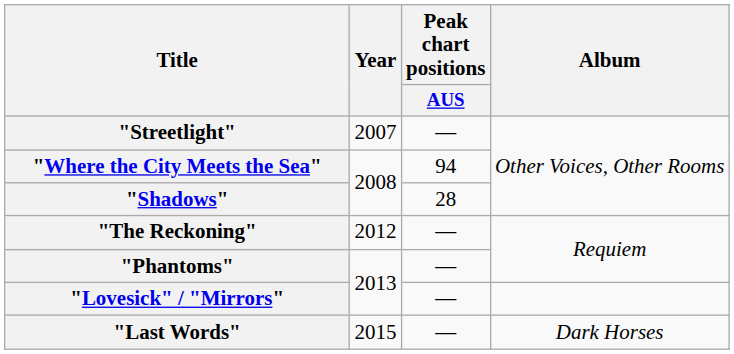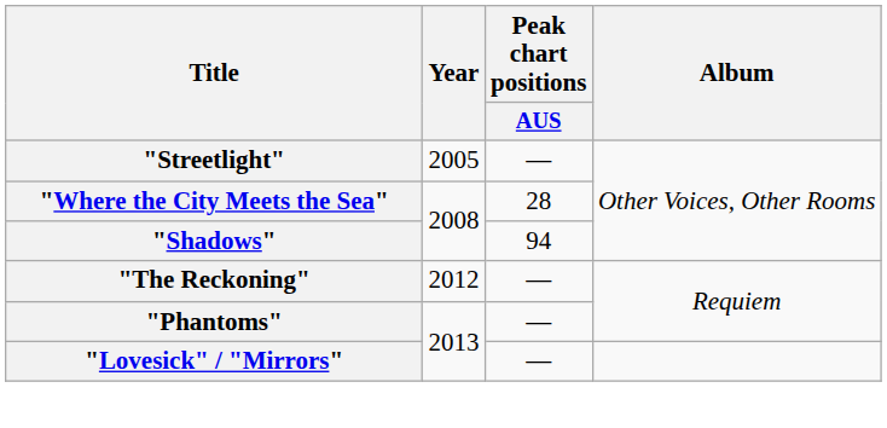 <table class="wikitable plainrowheaders" style="text-align:center;">
 <tr>
 <th scope="col" rowspan="2" style="width:16em;">Title</th>
 <th scope="col" rowspan="2">Year</th>
 <th scope="col">Peak chart positions</th>
 <th scope="col" rowspan="2">Album</th>
 </tr>
 <tr>
 <th scope="col" style="width:2.5em; font-size:90%;"><a href='#'>AUS</a><br></th>
 </tr>
 <tr>
 <th scope="row">"Streetlight"</th>
-<td>2007</td>
+<td>2005</td>
 <td>—</td>
 <td rowspan="3"><em>Other Voices, Other Rooms</em></td>
 </tr>
 <tr>
 <th scope="row">"<a href='#'>Where the City Meets the Sea</a>"</th>
 <td rowspan="2">2008</td>
-<td>94</td>
+<td>28</td>
 </tr>
 <tr>
 <th scope="row">"<a href='#'>Shadows</a>"</th>
-<td>28</td>
+<td>94</td>
 </tr>
 <tr>
 <th scope="row">"The Reckoning"</th>
 <td>2012</td>
 <td>—</td>
 <td rowspan="2"><em>Requiem</em></td>
 </tr>
 <tr>
 <th scope="row">"Phantoms"</th>
 <td rowspan="2">2013</td>
 <td>—</td>
 </tr>
 <tr>
 <th scope="row">"<a href='#'>Lovesick" / "Mirrors</a>"</th>
 <td>—</td>
 <td></td>
 </tr>
-<tr>
-<th scope="row">"Last Words"</th>
-<td>2015</td>
-<td>—</td>
-<td><em>Dark Horses</em></td>
-</tr>
 </table>
